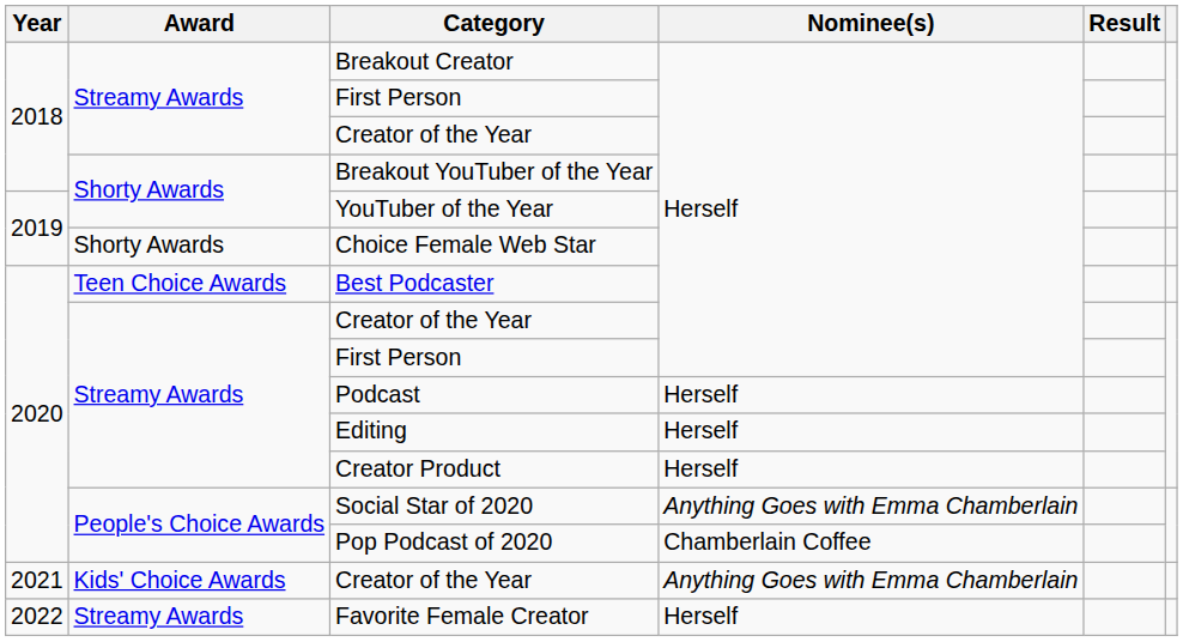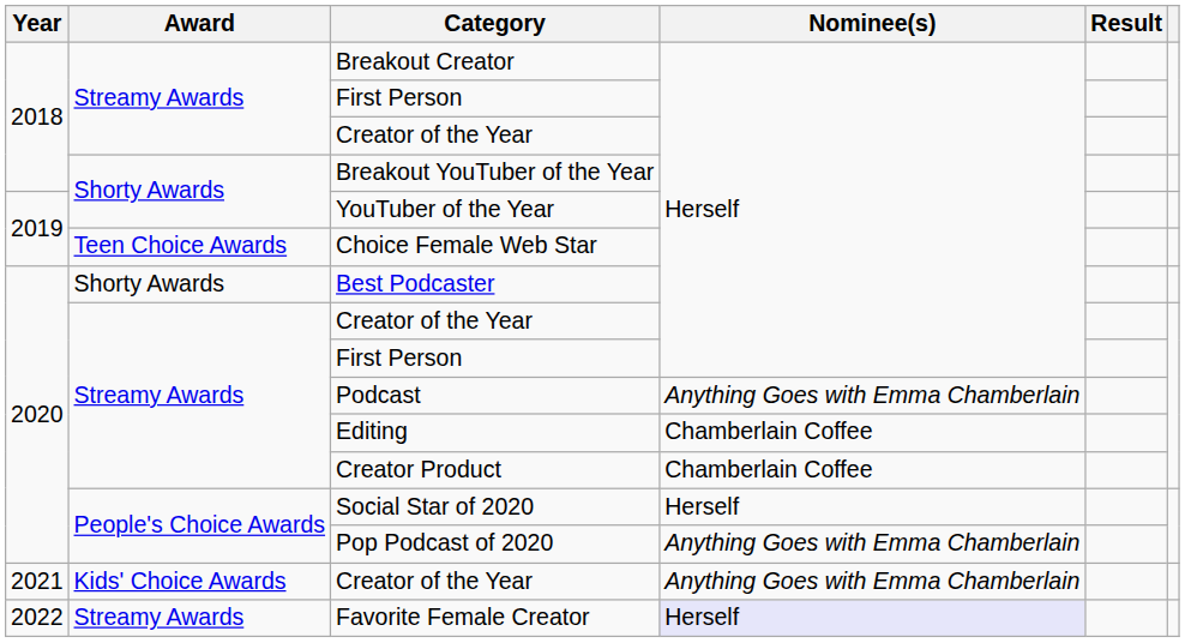 <table class="wikitable">
 <tr>
 <th>Year</th>
 <th>Award</th>
 <th>Category</th>
 <th>Nominee(s)</th>
 <th>Result</th>
 <th></th>
 </tr>
 <tr>
 <td rowspan="4">2018</td>
 <td rowspan="3"><a href='#'>Streamy Awards</a></td>
 <td>Breakout Creator</td>
 <td rowspan="9">Herself</td>
 <td></td>
 <td rowspan="3"></td>
 </tr>
 <tr>
 <td>First Person</td>
 <td></td>
 </tr>
 <tr>
 <td>Creator of the Year</td>
 <td></td>
 </tr>
 <tr>
 <td rowspan="2"><a href='#'>Shorty Awards</a></td>
 <td>Breakout YouTuber of the Year</td>
 <td></td>
 <td></td>
 </tr>
 <tr>
 <td rowspan="2">2019</td>
 <td>YouTuber of the Year</td>
 <td></td>
 <td></td>
 </tr>
 <tr>
-<td>Shorty Awards</td>
+<td><a href='#'>Teen Choice Awards</a></td>
 <td>Choice Female Web Star</td>
 <td></td>
 <td></td>
 </tr>
 <tr>
 <td rowspan="8">2020</td>
-<td><a href='#'>Teen Choice Awards</a></td>
+<td>Shorty Awards</td>
 <td><a href='#'>Best Podcaster</a></td>
 <td></td>
 <td></td>
 </tr>
 <tr>
 <td rowspan="5"><a href='#'>Streamy Awards</a></td>
 <td>Creator of the Year</td>
 <td></td>
 <td rowspan="5"></td>
 </tr>
 <tr>
 <td>First Person</td>
 <td></td>
 </tr>
 <tr>
 <td>Podcast</td>
-<td>Herself</td>
+<td><em>Anything Goes with Emma Chamberlain</em></td>
 <td></td>
 </tr>
 <tr>
 <td>Editing</td>
-<td>Herself</td>
+<td>Chamberlain Coffee</td>
 <td></td>
 </tr>
 <tr>
 <td>Creator Product</td>
-<td>Herself</td>
+<td>Chamberlain Coffee</td>
 <td></td>
 </tr>
 <tr>
 <td rowspan="2"><a href='#'>People's Choice Awards</a></td>
 <td>Social Star of 2020</td>
-<td><em>Anything Goes with Emma Chamberlain</em></td>
+<td>Herself</td>
 <td></td>
 <td rowspan="2"></td>
 </tr>
 <tr>
 <td>Pop Podcast of 2020</td>
-<td>Chamberlain Coffee</td>
+<td><em>Anything Goes with Emma Chamberlain</em></td>
 <td></td>
 </tr>
 <tr>
 <td>2021</td>
 <td><a href='#'>Kids' Choice Awards</a></td>
 <td>Creator of the Year</td>
 <td><em>Anything Goes with Emma Chamberlain</em></td>
 <td></td>
 <td></td>
 </tr>
 <tr>
 <td>2022</td>
 <td><a href='#'>Streamy Awards</a></td>
 <td>Favorite Female Creator</td>
-<td>Herself</td>
+<td style="background: lavender;">Herself</td>
 <td></td>
 <td></td>
 </tr>
 </table>
